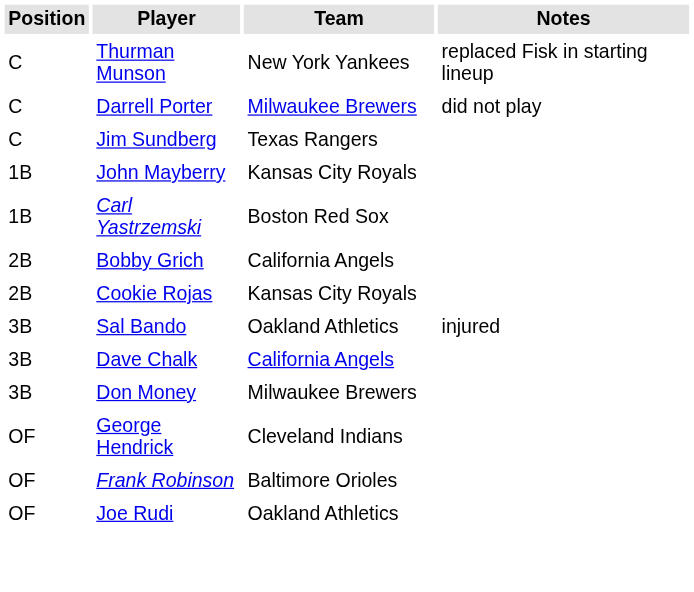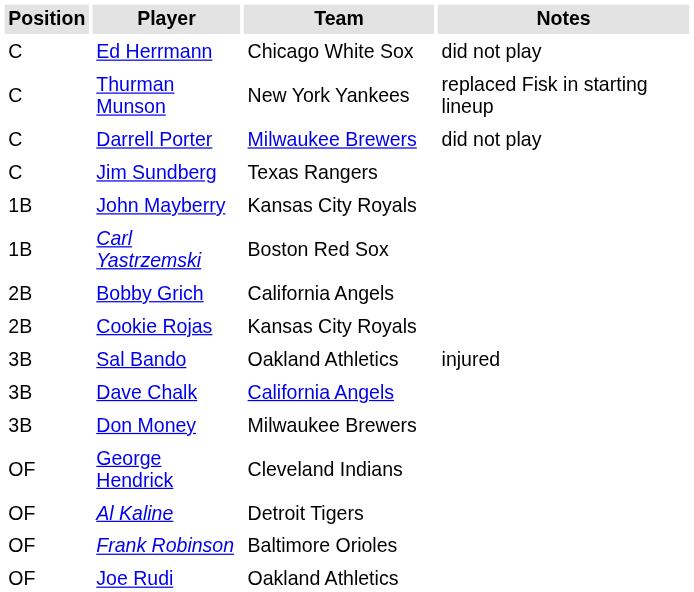 <table border="0" cellspacing="3" cellpadding="3">
 <tr style="background: #e3e3e3;">
 <th width="50">Position</th>
 <th width="115">Player</th>
 <th width="150">Team</th>
 <th width="200">Notes</th>
+</tr>
+<tr>
+<td>C</td>
+<td><a href='#'>Ed Herrmann</a></td>
+<td>Chicago White Sox</td>
+<td>did not play</td>
 </tr>
 <tr>
 <td>C</td>
 <td><a href='#'>Thurman Munson</a></td>
 <td>New York Yankees</td>
 <td>replaced Fisk in starting lineup</td>
 </tr>
 <tr>
 <td>C</td>
 <td><a href='#'>Darrell Porter</a></td>
 <td><a href='#'>Milwaukee Brewers</a></td>
 <td>did not play</td>
 </tr>
 <tr>
 <td>C</td>
 <td><a href='#'>Jim Sundberg</a></td>
 <td>Texas Rangers</td>
 <td></td>
 </tr>
 <tr>
 <td>1B</td>
 <td><a href='#'>John Mayberry</a></td>
 <td>Kansas City Royals</td>
 <td></td>
 </tr>
 <tr>
 <td>1B</td>
 <td><em><a href='#'>Carl Yastrzemski</a></em></td>
 <td>Boston Red Sox</td>
 <td></td>
 </tr>
 <tr>
 <td>2B</td>
 <td><a href='#'>Bobby Grich</a></td>
 <td>California Angels</td>
 <td></td>
 </tr>
 <tr>
 <td>2B</td>
 <td><a href='#'>Cookie Rojas</a></td>
 <td>Kansas City Royals</td>
 <td></td>
 </tr>
 <tr>
 <td>3B</td>
 <td><a href='#'>Sal Bando</a></td>
 <td>Oakland Athletics</td>
 <td>injured</td>
 </tr>
 <tr>
 <td>3B</td>
 <td><a href='#'>Dave Chalk</a></td>
 <td><a href='#'>California Angels</a></td>
 <td></td>
 </tr>
 <tr>
 <td>3B</td>
 <td><a href='#'>Don Money</a></td>
 <td>Milwaukee Brewers</td>
 <td></td>
 </tr>
 <tr>
 <td>OF</td>
 <td><a href='#'>George Hendrick</a></td>
 <td>Cleveland Indians</td>
 <td></td>
 </tr>
 <tr>
 <td>OF</td>
+<td><em><a href='#'>Al Kaline</a></em></td>
+<td>Detroit Tigers</td>
+<td></td>
+</tr>
+<tr>
+<td>OF</td>
 <td><em><a href='#'>Frank Robinson</a></em></td>
 <td>Baltimore Orioles</td>
 <td></td>
 </tr>
 <tr>
 <td>OF</td>
 <td><a href='#'>Joe Rudi</a></td>
 <td>Oakland Athletics</td>
 <td></td>
 </tr>
 </table>
